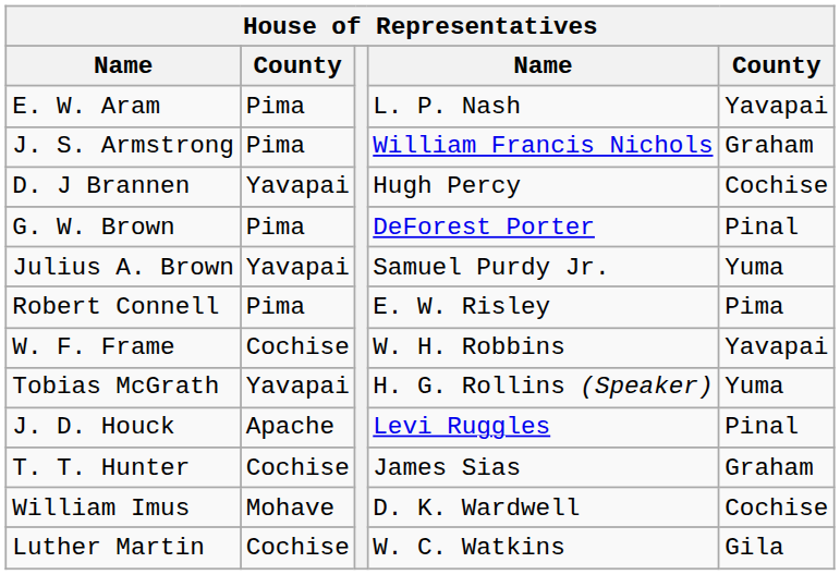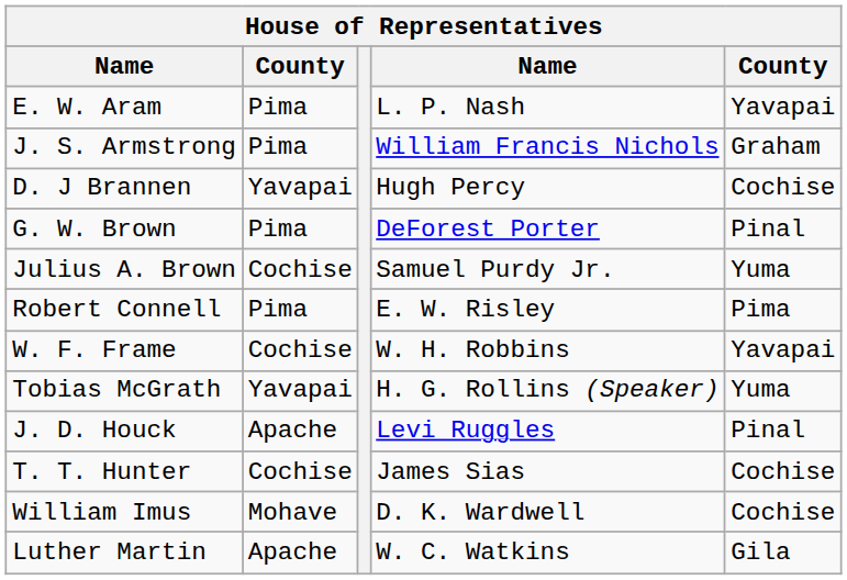 <table class="wikitable" style="float: right">
 <tr>
 <th colspan="5">House of Representatives</th>
 </tr>
 <tr>
 <th>Name</th>
 <th>County</th>
 <th rowspan="13"></th>
 <th>Name</th>
 <th>County</th>
 </tr>
 <tr>
 <td>E. W. Aram</td>
 <td>Pima</td>
 <td>L. P. Nash</td>
 <td>Yavapai</td>
 </tr>
 <tr>
 <td>J. S. Armstrong</td>
 <td>Pima</td>
 <td><a href='#'>William Francis Nichols</a></td>
 <td>Graham</td>
 </tr>
 <tr>
 <td>D. J Brannen</td>
 <td>Yavapai</td>
 <td>Hugh Percy</td>
 <td>Cochise</td>
 </tr>
 <tr>
 <td>G. W. Brown</td>
 <td>Pima</td>
 <td><a href='#'>DeForest Porter</a></td>
 <td>Pinal</td>
 </tr>
 <tr>
 <td>Julius A. Brown</td>
-<td>Yavapai</td>
+<td>Cochise</td>
 <td>Samuel Purdy Jr.</td>
 <td>Yuma</td>
 </tr>
 <tr>
 <td>Robert Connell</td>
 <td>Pima</td>
 <td>E. W. Risley</td>
 <td>Pima</td>
 </tr>
 <tr>
 <td>W. F. Frame</td>
 <td>Cochise</td>
 <td>W. H. Robbins</td>
 <td>Yavapai</td>
 </tr>
 <tr>
 <td>Tobias McGrath</td>
 <td>Yavapai</td>
 <td>H. G. Rollins <em>(Speaker)</em></td>
 <td>Yuma</td>
 </tr>
 <tr>
 <td>J. D. Houck</td>
 <td>Apache</td>
 <td><a href='#'>Levi Ruggles</a></td>
 <td>Pinal</td>
 </tr>
 <tr>
 <td>T. T. Hunter</td>
 <td>Cochise</td>
 <td>James Sias</td>
-<td>Graham</td>
+<td>Cochise</td>
 </tr>
 <tr>
 <td>William Imus</td>
 <td>Mohave</td>
 <td>D. K. Wardwell</td>
 <td>Cochise</td>
 </tr>
 <tr>
 <td>Luther Martin</td>
-<td>Cochise</td>
+<td>Apache</td>
 <td>W. C. Watkins</td>
 <td>Gila</td>
 </tr>
 </table>
